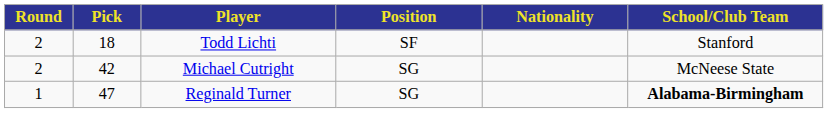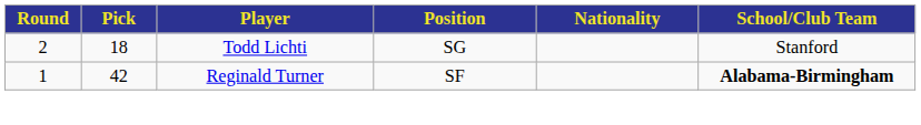 <table class="wikitable sortable sortable">
 <tr>
 <th style="background:#2c3292; color:#efe328; width:7%;">Round</th>
 <th style="background:#2c3292; color:#efe328; width:7%;">Pick</th>
 <th style="background:#2c3292; color:#efe328; width:20%;">Player</th>
 <th style="background:#2c3292; color:#efe328; width:15%;">Position</th>
 <th style="background:#2c3292; color:#efe328; width:15%;">Nationality</th>
 <th style="background:#2c3292; color:#efe328; width:20%;">School/Club Team</th>
 </tr>
 <tr style="text-align: center">
 <td>2</td>
 <td>18</td>
 <td><a href='#'>Todd Lichti</a></td>
-<td>SF</td>
+<td>SG</td>
 <td></td>
 <td>Stanford</td>
 </tr>
 <tr style="text-align: center">
-<td>2</td>
+<td>1</td>
 <td>42</td>
-<td><a href='#'>Michael Cutright</a></td>
-<td>SG</td>
-<td></td>
-<td>McNeese State</td>
-</tr>
-<tr style="text-align: center">
-<td>1</td>
-<td>47</td>
 <td><a href='#'>Reginald Turner</a></td>
-<td>SG</td>
+<td>SF</td>
 <td></td>
 <td><strong>Alabama-Birmingham</strong></td>
 </tr>
 </table>
